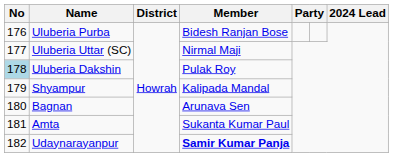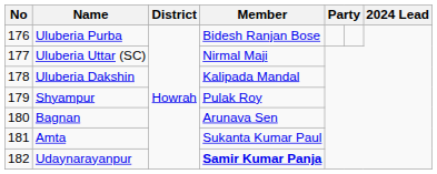 <table class="wikitable sortable">
 <tr>
 <th>No</th>
 <th>Name</th>
 <th>District</th>
 <th>Member</th>
 <th colspan="2">Party</th>
 <th colspan="2">2024 Lead</th>
 </tr>
 <tr>
 <td>176</td>
 <td><a href='#'>Uluberia Purba</a></td>
 <td rowspan="7"><a href='#'>Howrah</a></td>
 <td><a href='#'>Bidesh Ranjan Bose</a></td>
 <td></td>
 <td></td>
 </tr>
 <tr>
 <td>177</td>
 <td><a href='#'>Uluberia Uttar</a> (SC)</td>
 <td><a href='#'>Nirmal Maji</a></td>
 </tr>
 <tr>
-<td style="background: lightblue;">178</td>
+<td>178</td>
 <td><a href='#'>Uluberia Dakshin</a></td>
-<td><a href='#'>Pulak Roy</a></td>
+<td><a href='#'>Kalipada Mandal</a></td>
 </tr>
 <tr>
 <td>179</td>
 <td><a href='#'>Shyampur</a></td>
-<td><a href='#'>Kalipada Mandal</a></td>
+<td><a href='#'>Pulak Roy</a></td>
 </tr>
 <tr>
 <td>180</td>
 <td><a href='#'>Bagnan</a></td>
 <td><a href='#'>Arunava Sen</a></td>
 </tr>
 <tr>
 <td>181</td>
 <td><a href='#'>Amta</a></td>
 <td><a href='#'>Sukanta Kumar Paul</a></td>
 </tr>
 <tr>
 <td>182</td>
 <td><a href='#'>Udaynarayanpur</a></td>
 <td><strong><a href='#'>Samir Kumar Panja</a></strong></td>
 </tr>
 </table>
